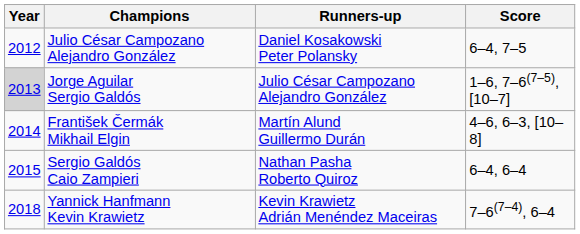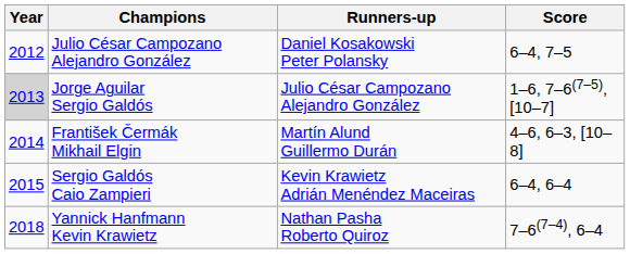 <table class="wikitable" style="font-size:90%">
 <tr>
 <th>Year</th>
 <th width="200">Champions</th>
 <th width="200">Runners-up</th>
 <th width="100">Score</th>
 </tr>
 <tr>
 <td><a href='#'>2012</a></td>
 <td> <a href='#'>Julio César Campozano</a><br> <a href='#'>Alejandro González</a></td>
 <td> <a href='#'>Daniel Kosakowski</a><br> <a href='#'>Peter Polansky</a></td>
 <td>6–4, 7–5</td>
 </tr>
 <tr>
 <td style="background: lightgrey;"><a href='#'>2013</a></td>
 <td> <a href='#'>Jorge Aguilar</a><br> <a href='#'>Sergio Galdós</a></td>
 <td> <a href='#'>Julio César Campozano</a><br> <a href='#'>Alejandro González</a></td>
 <td>1–6, 7–6<sup>(7–5)</sup>, [10–7]</td>
 </tr>
 <tr>
 <td><a href='#'>2014</a></td>
 <td> <a href='#'>František Čermák</a><br> <a href='#'>Mikhail Elgin</a></td>
 <td> <a href='#'>Martín Alund</a><br> <a href='#'>Guillermo Durán</a></td>
 <td>4–6, 6–3, [10–8]</td>
 </tr>
 <tr>
 <td><a href='#'>2015</a></td>
 <td> <a href='#'>Sergio Galdós</a><br> <a href='#'>Caio Zampieri</a></td>
-<td> <a href='#'>Nathan Pasha</a><br> <a href='#'>Roberto Quiroz</a></td>
+<td> <a href='#'>Kevin Krawietz</a><br> <a href='#'>Adrián Menéndez Maceiras</a></td>
 <td>6–4, 6–4</td>
 </tr>
 <tr>
 <td><a href='#'>2018</a></td>
 <td> <a href='#'>Yannick Hanfmann</a><br> <a href='#'>Kevin Krawietz</a></td>
-<td> <a href='#'>Kevin Krawietz</a><br> <a href='#'>Adrián Menéndez Maceiras</a></td>
+<td> <a href='#'>Nathan Pasha</a><br> <a href='#'>Roberto Quiroz</a></td>
 <td>7–6<sup>(7–4)</sup>, 6–4</td>
 </tr>
 </table>
